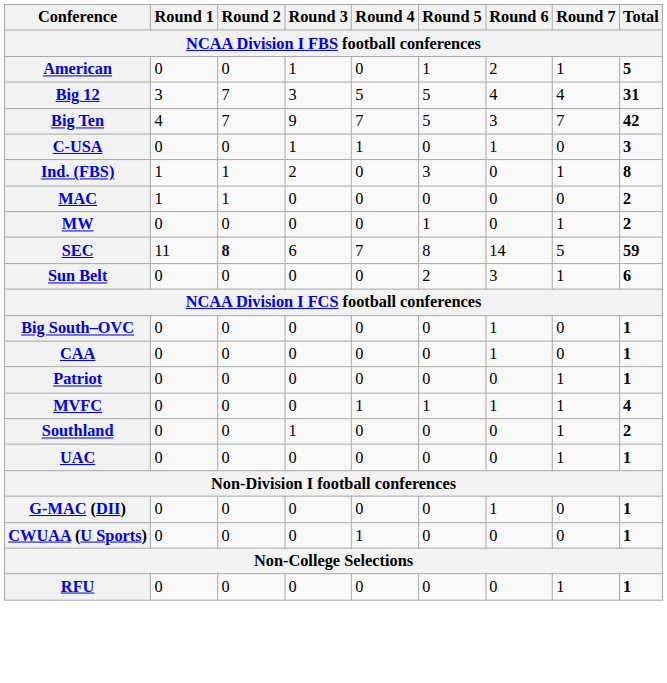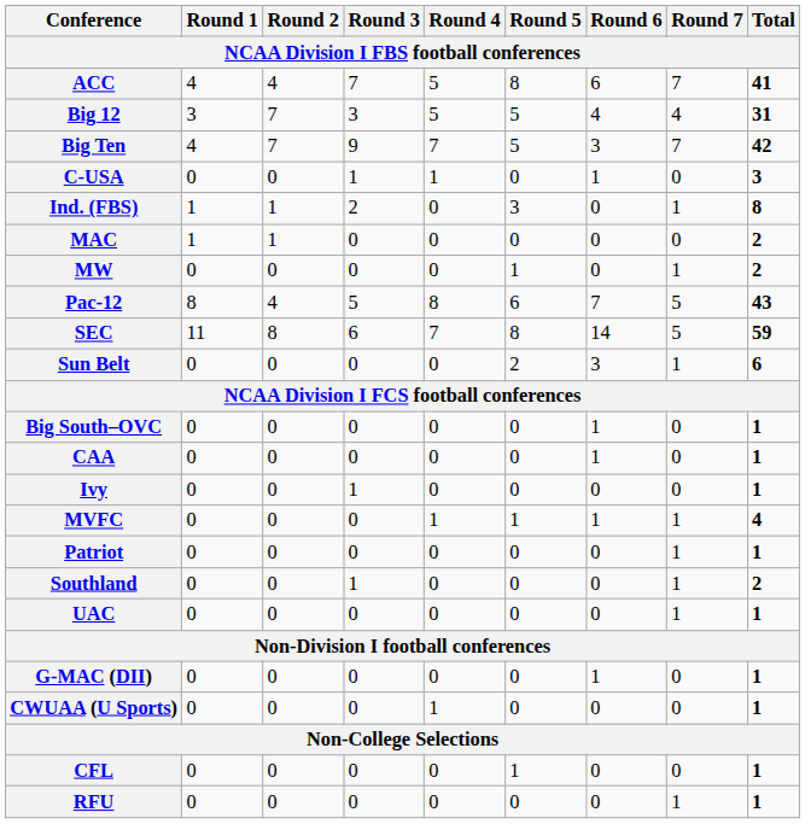 <table class="wikitable sortable">
 <tr>
 <th>Conference</th>
 <th>Round 1</th>
 <th>Round 2</th>
 <th>Round 3</th>
 <th>Round 4</th>
 <th>Round 5</th>
 <th>Round 6</th>
 <th>Round 7</th>
 <th>Total</th>
 </tr>
 <tr>
 <th colspan="9"><a href='#'>NCAA Division I FBS</a> football conferences</th>
 </tr>
 <tr>
-<th><a href='#'>American</a></th>
-<td>0</td>
-<td>0</td>
-<td>1</td>
-<td>0</td>
-<td>1</td>
-<td>2</td>
-<td>1</td>
-<td><strong>5</strong></td>
+<th><a href='#'>ACC</a></th>
+<td>4</td>
+<td>4</td>
+<td>7</td>
+<td>5</td>
+<td>8</td>
+<td>6</td>
+<td>7</td>
+<td><strong>41</strong></td>
 </tr>
 <tr>
 <th><a href='#'>Big 12</a></th>
 <td>3</td>
 <td>7</td>
 <td>3</td>
 <td>5</td>
 <td>5</td>
 <td>4</td>
 <td>4</td>
 <td><strong>31</strong></td>
 </tr>
 <tr>
 <th><a href='#'>Big Ten</a></th>
 <td>4</td>
 <td>7</td>
 <td>9</td>
 <td>7</td>
 <td>5</td>
 <td>3</td>
 <td>7</td>
 <td><strong>42</strong></td>
 </tr>
 <tr>
 <th><a href='#'>C-USA</a></th>
 <td>0</td>
 <td>0</td>
 <td>1</td>
 <td>1</td>
 <td>0</td>
 <td>1</td>
 <td>0</td>
 <td><strong>3</strong></td>
 </tr>
 <tr>
 <th><a href='#'>Ind. (FBS)</a></th>
 <td>1</td>
 <td>1</td>
 <td>2</td>
 <td>0</td>
 <td>3</td>
 <td>0</td>
 <td>1</td>
 <td><strong>8</strong></td>
 </tr>
 <tr>
 <th><a href='#'>MAC</a></th>
 <td>1</td>
 <td>1</td>
 <td>0</td>
 <td>0</td>
 <td>0</td>
 <td>0</td>
 <td>0</td>
 <td><strong>2</strong></td>
 </tr>
 <tr>
 <th><a href='#'>MW</a></th>
 <td>0</td>
 <td>0</td>
 <td>0</td>
 <td>0</td>
 <td>1</td>
 <td>0</td>
 <td>1</td>
 <td><strong>2</strong></td>
 </tr>
 <tr>
+<th><a href='#'>Pac-12</a></th>
+<td>8</td>
+<td>4</td>
+<td>5</td>
+<td>8</td>
+<td>6</td>
+<td>7</td>
+<td>5</td>
+<td><strong>43</strong></td>
+</tr>
+<tr>
 <th><a href='#'>SEC</a></th>
 <td>11</td>
-<td><strong>8</strong></td>
+<td>8</td>
 <td>6</td>
 <td>7</td>
 <td>8</td>
 <td>14</td>
 <td>5</td>
 <td><strong>59</strong></td>
 </tr>
 <tr>
 <th><a href='#'>Sun Belt</a></th>
 <td>0</td>
 <td>0</td>
 <td>0</td>
 <td>0</td>
 <td>2</td>
 <td>3</td>
 <td>1</td>
 <td><strong>6</strong></td>
 </tr>
 <tr>
 <th colspan="9"><a href='#'>NCAA Division I FCS</a> football conferences</th>
 </tr>
 <tr>
 <th><a href='#'>Big South–OVC</a></th>
 <td>0</td>
 <td>0</td>
 <td>0</td>
 <td>0</td>
 <td>0</td>
 <td>1</td>
 <td>0</td>
 <td><strong>1</strong></td>
 </tr>
 <tr>
 <th><a href='#'>CAA</a></th>
 <td>0</td>
 <td>0</td>
 <td>0</td>
 <td>0</td>
 <td>0</td>
 <td>1</td>
 <td>0</td>
 <td><strong>1</strong></td>
 </tr>
 <tr>
-<th><a href='#'>Patriot</a></th>
+<th><a href='#'>Ivy</a></th>
+<td>0</td>
+<td>0</td>
+<td>1</td>
 <td>0</td>
 <td>0</td>
 <td>0</td>
 <td>0</td>
-<td>0</td>
-<td>0</td>
-<td>1</td>
 <td><strong>1</strong></td>
 </tr>
 <tr>
 <th><a href='#'>MVFC</a></th>
 <td>0</td>
 <td>0</td>
 <td>0</td>
 <td>1</td>
 <td>1</td>
 <td>1</td>
 <td>1</td>
 <td><strong>4</strong></td>
+</tr>
+<tr>
+<th><a href='#'>Patriot</a></th>
+<td>0</td>
+<td>0</td>
+<td>0</td>
+<td>0</td>
+<td>0</td>
+<td>0</td>
+<td>1</td>
+<td><strong>1</strong></td>
 </tr>
 <tr>
 <th><a href='#'>Southland</a></th>
 <td>0</td>
 <td>0</td>
 <td>1</td>
 <td>0</td>
 <td>0</td>
 <td>0</td>
 <td>1</td>
 <td><strong>2</strong></td>
 </tr>
 <tr>
 <th><a href='#'>UAC</a></th>
 <td>0</td>
 <td>0</td>
 <td>0</td>
 <td>0</td>
 <td>0</td>
 <td>0</td>
 <td>1</td>
 <td><strong>1</strong></td>
 </tr>
 <tr>
 <th colspan="9">Non-Division I football conferences</th>
 </tr>
 <tr>
 <th><a href='#'>G-MAC</a> (<a href='#'>DII</a>)</th>
 <td>0</td>
 <td>0</td>
 <td>0</td>
 <td>0</td>
 <td>0</td>
 <td>1</td>
 <td>0</td>
 <td><strong>1</strong></td>
 </tr>
 <tr>
 <th><a href='#'>CWUAA</a> (<a href='#'>U Sports</a>)</th>
 <td>0</td>
 <td>0</td>
 <td>0</td>
 <td>1</td>
 <td>0</td>
 <td>0</td>
 <td>0</td>
 <td><strong>1</strong></td>
 </tr>
 <tr>
 <th colspan="9">Non-College Selections</th>
 </tr>
 <tr>
+<th><a href='#'>CFL</a></th>
+<td>0</td>
+<td>0</td>
+<td>0</td>
+<td>0</td>
+<td>1</td>
+<td>0</td>
+<td>0</td>
+<td><strong>1</strong></td>
+</tr>
+<tr>
 <th><a href='#'>RFU</a></th>
 <td>0</td>
 <td>0</td>
 <td>0</td>
 <td>0</td>
 <td>0</td>
 <td>0</td>
 <td>1</td>
 <td><strong>1</strong></td>
 </tr>
 </table>
